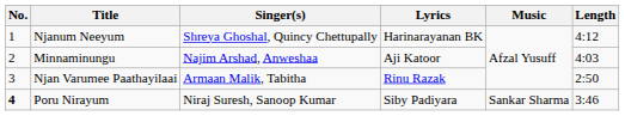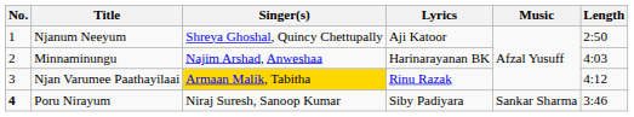 <table class="wikitable">
 <tr>
 <th>No.</th>
 <th>Title</th>
 <th>Singer(s)</th>
 <th>Lyrics</th>
 <th>Music</th>
 <th>Length</th>
 </tr>
 <tr>
 <td>1</td>
 <td>Njanum Neeyum</td>
 <td><a href='#'>Shreya Ghoshal</a>, Quincy Chettupally</td>
-<td>Harinarayanan BK</td>
+<td>Aji Katoor</td>
 <td rowspan="3">Afzal Yusuff</td>
-<td>4:12</td>
+<td>2:50</td>
 </tr>
 <tr>
 <td>2</td>
 <td>Minnaminungu</td>
 <td><a href='#'>Najim Arshad</a>, <a href='#'>Anweshaa</a></td>
-<td>Aji Katoor</td>
+<td>Harinarayanan BK</td>
 <td>4:03</td>
 </tr>
 <tr>
 <td>3</td>
 <td>Njan Varumee Paathayilaai</td>
-<td><a href='#'>Armaan Malik</a>, Tabitha</td>
+<td style="background: gold;"><a href='#'>Armaan Malik</a>, Tabitha</td>
 <td><a href='#'>Rinu Razak</a></td>
-<td>2:50</td>
+<td>4:12</td>
 </tr>
 <tr>
 <td><strong>4</strong></td>
 <td>Poru Nirayum</td>
 <td>Niraj Suresh, Sanoop Kumar</td>
 <td>Siby Padiyara</td>
 <td>Sankar Sharma</td>
 <td>3:46</td>
 </tr>
 </table>
